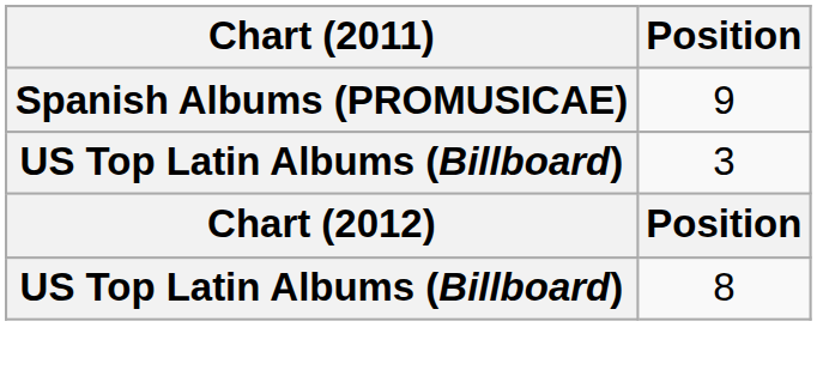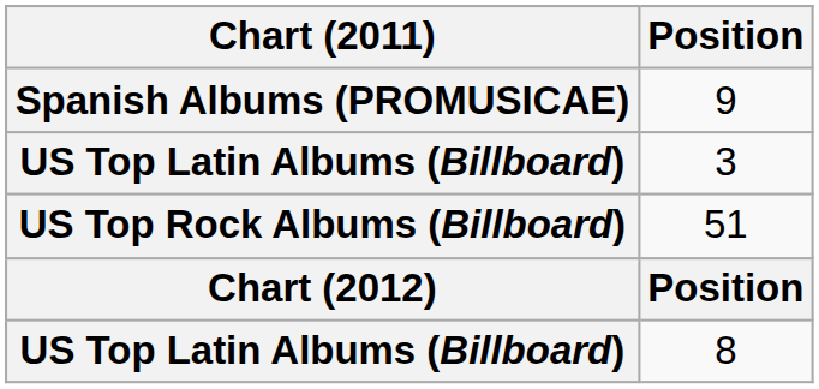 <table class="wikitable plainrowheaders" style="text-align:center">
 <tr>
 <th scope="col">Chart (2011)</th>
 <th scope="col">Position</th>
 </tr>
 <tr>
 <th scope="row">Spanish Albums (PROMUSICAE)</th>
 <td>9</td>
 </tr>
 <tr>
 <th scope="row">US Top Latin Albums (<em>Billboard</em>)</th>
 <td>3</td>
 </tr>
 <tr>
+<th scope="row">US Top Rock Albums (<em>Billboard</em>)</th>
+<td>51</td>
+</tr>
+<tr>
 <th scope="col">Chart (2012)</th>
 <th scope="col">Position</th>
 </tr>
 <tr>
 <th scope="row">US Top Latin Albums (<em>Billboard</em>)</th>
 <td>8</td>
 </tr>
 </table>
